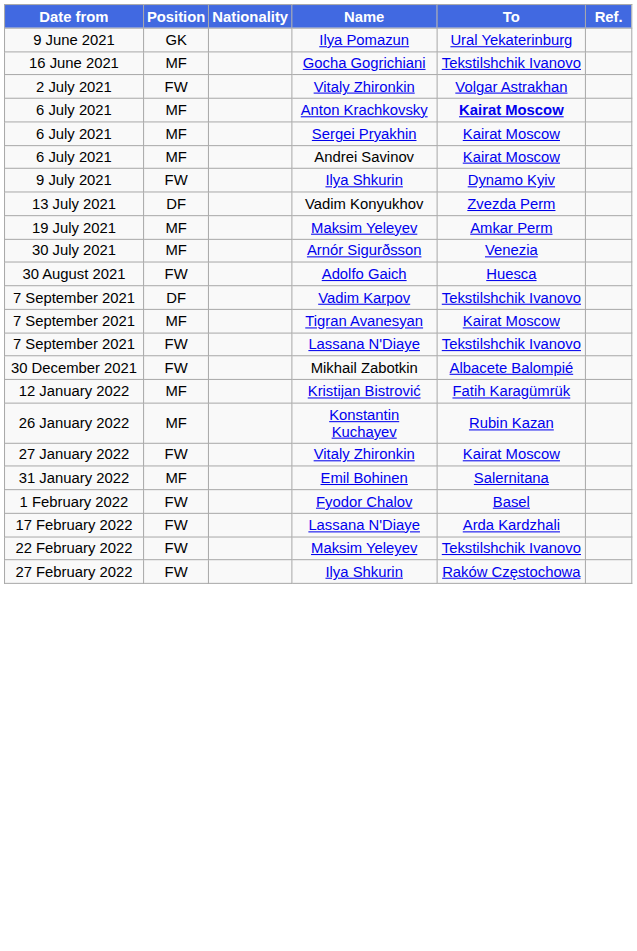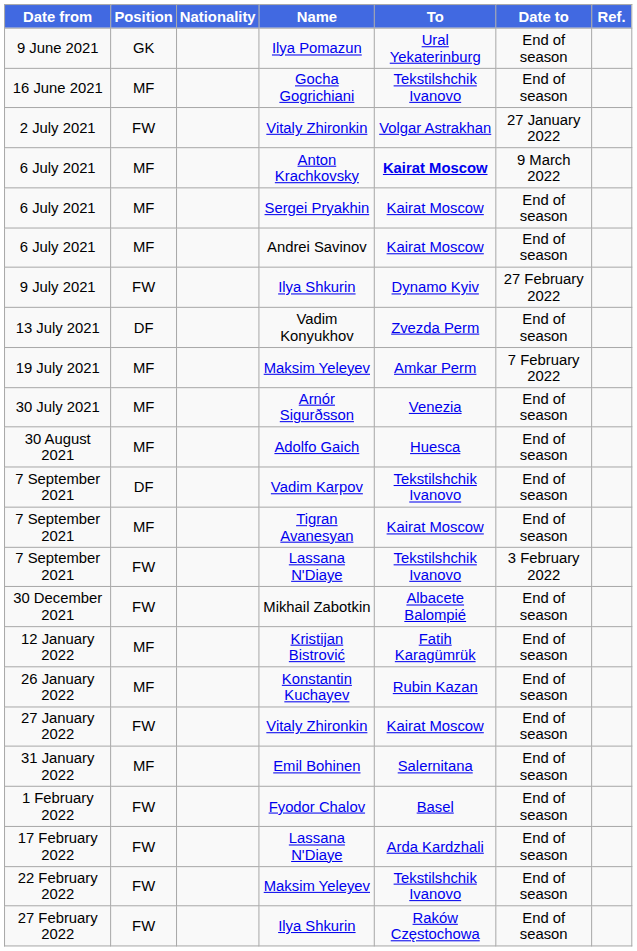 <table class="wikitable" style="text-align:center; font-size:90%; ">
 <tr>
 <th style="background:#4169E1; color:white; width:200px;">Date from</th>
 <th style="background:#4169E1; color:white; width:50px;">Position</th>
 <th style="background:#4169E1; color:white; width:50px;">Nationality</th>
 <th style="background:#4169E1; color:white; width:200px;">Name</th>
 <th style="background:#4169E1; color:white; width:200px;">To</th>
+<th style="background:#4169E1; color:white; width:200px;">Date to</th>
 <th style="background:#4169E1; color:white; width:50px;">Ref.</th>
 </tr>
 <tr>
 <td>9 June 2021</td>
 <td>GK</td>
 <td></td>
 <td><a href='#'>Ilya Pomazun</a></td>
 <td><a href='#'>Ural Yekaterinburg</a></td>
+<td>End of season</td>
 <td></td>
 </tr>
 <tr>
 <td>16 June 2021</td>
 <td>MF</td>
 <td></td>
 <td><a href='#'>Gocha Gogrichiani</a></td>
 <td><a href='#'>Tekstilshchik Ivanovo</a></td>
+<td>End of season</td>
 <td></td>
 </tr>
 <tr>
 <td>2 July 2021</td>
 <td>FW</td>
 <td></td>
 <td><a href='#'>Vitaly Zhironkin</a></td>
 <td><a href='#'>Volgar Astrakhan</a></td>
+<td>27 January 2022</td>
 <td></td>
 </tr>
 <tr>
 <td>6 July 2021</td>
 <td>MF</td>
 <td></td>
 <td><a href='#'>Anton Krachkovsky</a></td>
 <td><strong><a href='#'>Kairat Moscow</a></strong></td>
+<td>9 March 2022</td>
 <td></td>
 </tr>
 <tr>
 <td>6 July 2021</td>
 <td>MF</td>
 <td></td>
 <td><a href='#'>Sergei Pryakhin</a></td>
 <td><a href='#'>Kairat Moscow</a></td>
+<td>End of season</td>
 <td></td>
 </tr>
 <tr>
 <td>6 July 2021</td>
 <td>MF</td>
 <td></td>
 <td>Andrei Savinov</td>
 <td><a href='#'>Kairat Moscow</a></td>
+<td>End of season</td>
 <td></td>
 </tr>
 <tr>
 <td>9 July 2021</td>
 <td>FW</td>
 <td></td>
 <td><a href='#'>Ilya Shkurin</a></td>
 <td><a href='#'>Dynamo Kyiv</a></td>
+<td>27 February 2022</td>
 <td></td>
 </tr>
 <tr>
 <td>13 July 2021</td>
 <td>DF</td>
 <td></td>
 <td>Vadim Konyukhov</td>
 <td><a href='#'>Zvezda Perm</a></td>
+<td>End of season</td>
 <td></td>
 </tr>
 <tr>
 <td>19 July 2021</td>
 <td>MF</td>
 <td></td>
 <td><a href='#'>Maksim Yeleyev</a></td>
 <td><a href='#'>Amkar Perm</a></td>
+<td>7 February 2022</td>
 <td></td>
 </tr>
 <tr>
 <td>30 July 2021</td>
 <td>MF</td>
 <td></td>
 <td><a href='#'>Arnór Sigurðsson</a></td>
 <td><a href='#'>Venezia</a></td>
+<td>End of season</td>
 <td></td>
 </tr>
 <tr>
 <td>30 August 2021</td>
-<td>FW</td>
+<td>MF</td>
 <td></td>
 <td><a href='#'>Adolfo Gaich</a></td>
 <td><a href='#'>Huesca</a></td>
+<td>End of season</td>
 <td></td>
 </tr>
 <tr>
 <td>7 September 2021</td>
 <td>DF</td>
 <td></td>
 <td><a href='#'>Vadim Karpov</a></td>
 <td><a href='#'>Tekstilshchik Ivanovo</a></td>
+<td>End of season</td>
 <td></td>
 </tr>
 <tr>
 <td>7 September 2021</td>
 <td>MF</td>
 <td></td>
 <td><a href='#'>Tigran Avanesyan</a></td>
 <td><a href='#'>Kairat Moscow</a></td>
+<td>End of season</td>
 <td></td>
 </tr>
 <tr>
 <td>7 September 2021</td>
 <td>FW</td>
 <td></td>
 <td><a href='#'>Lassana N'Diaye</a></td>
 <td><a href='#'>Tekstilshchik Ivanovo</a></td>
+<td>3 February 2022</td>
 <td></td>
 </tr>
 <tr>
 <td>30 December 2021</td>
 <td>FW</td>
 <td></td>
 <td>Mikhail Zabotkin</td>
 <td><a href='#'>Albacete Balompié</a></td>
+<td>End of season</td>
 <td></td>
 </tr>
 <tr>
 <td>12 January 2022</td>
 <td>MF</td>
 <td></td>
 <td><a href='#'>Kristijan Bistrović</a></td>
 <td><a href='#'>Fatih Karagümrük</a></td>
+<td>End of season</td>
 <td></td>
 </tr>
 <tr>
 <td>26 January 2022</td>
 <td>MF</td>
 <td></td>
 <td><a href='#'>Konstantin Kuchayev</a></td>
 <td><a href='#'>Rubin Kazan</a></td>
+<td>End of season</td>
 <td></td>
 </tr>
 <tr>
 <td>27 January 2022</td>
 <td>FW</td>
 <td></td>
 <td><a href='#'>Vitaly Zhironkin</a></td>
 <td><a href='#'>Kairat Moscow</a></td>
+<td>End of season</td>
 <td></td>
 </tr>
 <tr>
 <td>31 January 2022</td>
 <td>MF</td>
 <td></td>
 <td><a href='#'>Emil Bohinen</a></td>
 <td><a href='#'>Salernitana</a></td>
+<td>End of season</td>
 <td></td>
 </tr>
 <tr>
 <td>1 February 2022</td>
 <td>FW</td>
 <td></td>
 <td><a href='#'>Fyodor Chalov</a></td>
 <td><a href='#'>Basel</a></td>
+<td>End of season</td>
 <td></td>
 </tr>
 <tr>
 <td>17 February 2022</td>
 <td>FW</td>
 <td></td>
 <td><a href='#'>Lassana N'Diaye</a></td>
 <td><a href='#'>Arda Kardzhali</a></td>
+<td>End of season</td>
 <td></td>
 </tr>
 <tr>
 <td>22 February 2022</td>
 <td>FW</td>
 <td></td>
 <td><a href='#'>Maksim Yeleyev</a></td>
 <td><a href='#'>Tekstilshchik Ivanovo</a></td>
+<td>End of season</td>
 <td></td>
 </tr>
 <tr>
 <td>27 February 2022</td>
 <td>FW</td>
 <td></td>
 <td><a href='#'>Ilya Shkurin</a></td>
 <td><a href='#'>Raków Częstochowa</a></td>
+<td>End of season</td>
 <td></td>
 </tr>
 </table>
